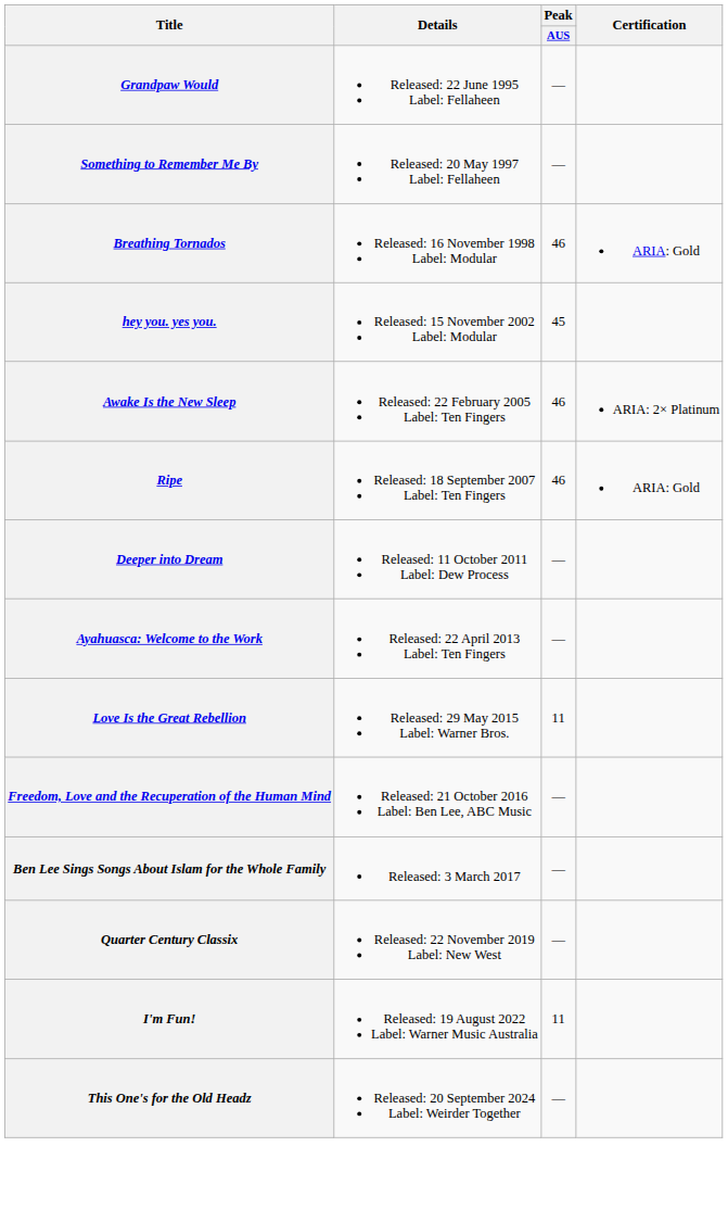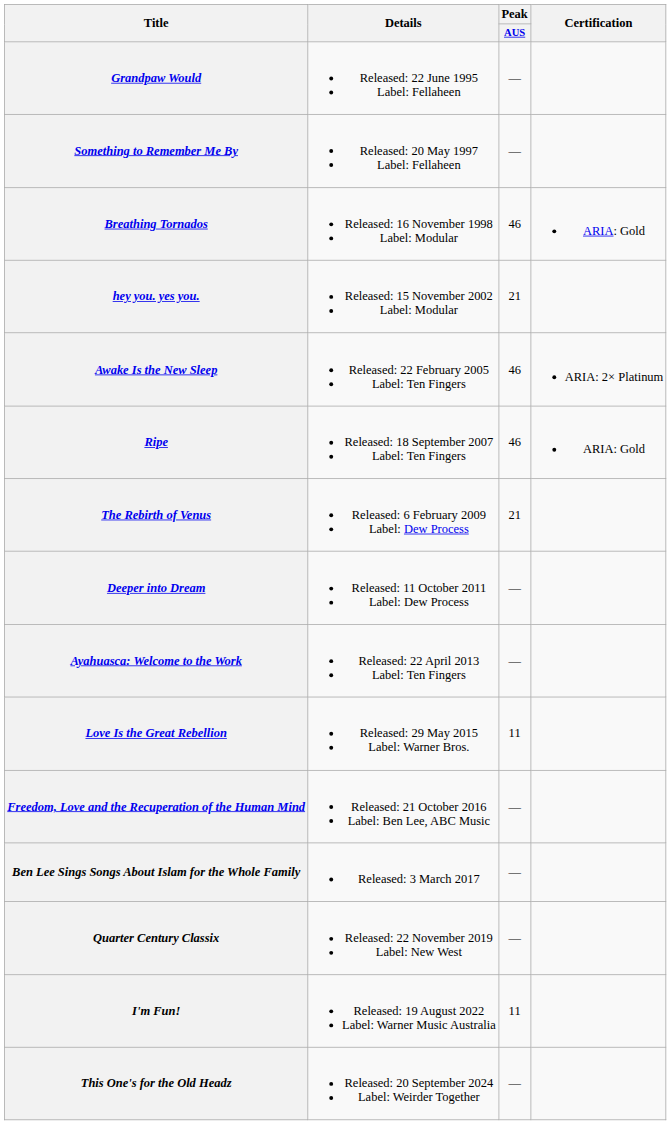 <table class="wikitable plainrowheaders" style="text-align:center">
 <tr>
 <th rowspan="2">Title</th>
 <th rowspan="2">Details</th>
 <th colspan="1">Peak</th>
 <th rowspan="2">Certification</th>
 </tr>
 <tr>
 <th style="font-size:85%;"><a href='#'>AUS</a><br></th>
 </tr>
 <tr>
 <th scope="row"><em><a href='#'>Grandpaw Would</a></em></th>
 <td><br><ul><li>Released: 22 June 1995</li><li>Label: Fellaheen</li></ul></td>
 <td>—</td>
 <td></td>
 </tr>
 <tr>
 <th scope="row"><em><a href='#'>Something to Remember Me By</a></em></th>
 <td><br><ul><li>Released: 20 May 1997</li><li>Label: Fellaheen</li></ul></td>
 <td>—</td>
 <td></td>
 </tr>
 <tr>
 <th scope="row"><em><a href='#'>Breathing Tornados</a></em></th>
 <td><br><ul><li>Released: 16 November 1998</li><li>Label: Modular</li></ul></td>
 <td>46</td>
 <td><br><ul><li><a href='#'>ARIA</a>: Gold</li></ul></td>
 </tr>
 <tr>
 <th scope="row"><em><a href='#'>hey you. yes you.</a></em></th>
 <td><br><ul><li>Released: 15 November 2002</li><li>Label: Modular</li></ul></td>
-<td>45</td>
+<td>21</td>
 <td></td>
 </tr>
 <tr>
 <th scope="row"><em><a href='#'>Awake Is the New Sleep</a></em></th>
 <td><br><ul><li>Released: 22 February 2005</li><li>Label: Ten Fingers</li></ul></td>
 <td>46</td>
 <td><br><ul><li>ARIA: 2× Platinum</li></ul></td>
 </tr>
 <tr>
 <th scope="row"><em><a href='#'>Ripe</a></em></th>
 <td><br><ul><li>Released: 18 September 2007</li><li>Label: Ten Fingers</li></ul></td>
 <td>46</td>
 <td><br><ul><li>ARIA: Gold</li></ul></td>
+</tr>
+<tr>
+<th scope="row"><em><a href='#'>The Rebirth of Venus</a></em></th>
+<td><br><ul><li>Released: 6 February 2009</li><li>Label: <a href='#'>Dew Process</a></li></ul></td>
+<td>21</td>
+<td></td>
 </tr>
 <tr>
 <th scope="row"><em><a href='#'>Deeper into Dream</a></em></th>
 <td><br><ul><li>Released: 11 October 2011</li><li>Label: Dew Process</li></ul></td>
 <td>—</td>
 <td></td>
 </tr>
 <tr>
 <th scope="row"><em><a href='#'>Ayahuasca: Welcome to the Work</a></em></th>
 <td><br><ul><li>Released: 22 April 2013</li><li>Label: Ten Fingers</li></ul></td>
 <td>—</td>
 <td></td>
 </tr>
 <tr>
 <th scope="row"><em><a href='#'>Love Is the Great Rebellion</a></em></th>
 <td><br><ul><li>Released: 29 May 2015</li><li>Label: Warner Bros.</li></ul></td>
 <td>11</td>
 <td></td>
 </tr>
 <tr>
 <th scope="row"><em><a href='#'>Freedom, Love and the Recuperation of the Human Mind</a></em></th>
 <td><br><ul><li>Released: 21 October 2016</li><li>Label: Ben Lee, ABC Music</li></ul></td>
 <td>—</td>
 <td></td>
 </tr>
 <tr>
 <th scope="row"><em>Ben Lee Sings Songs About Islam for the Whole Family</em></th>
 <td><br><ul><li>Released: 3 March 2017</li></ul></td>
 <td>—</td>
 <td></td>
 </tr>
 <tr>
 <th scope="row"><em>Quarter Century Classix</em></th>
 <td><br><ul><li>Released: 22 November 2019</li><li>Label: New West</li></ul></td>
 <td>—</td>
 <td></td>
 </tr>
 <tr>
 <th scope="row"><em>I'm Fun!</em></th>
 <td><br><ul><li>Released: 19 August 2022</li><li>Label: Warner Music Australia</li></ul></td>
 <td>11</td>
 <td></td>
 </tr>
 <tr>
 <th scope="row"><em>This One's for the Old Headz</em></th>
 <td><br><ul><li>Released: 20 September 2024</li><li>Label: Weirder Together</li></ul></td>
 <td>—</td>
 </tr>
 </table>
